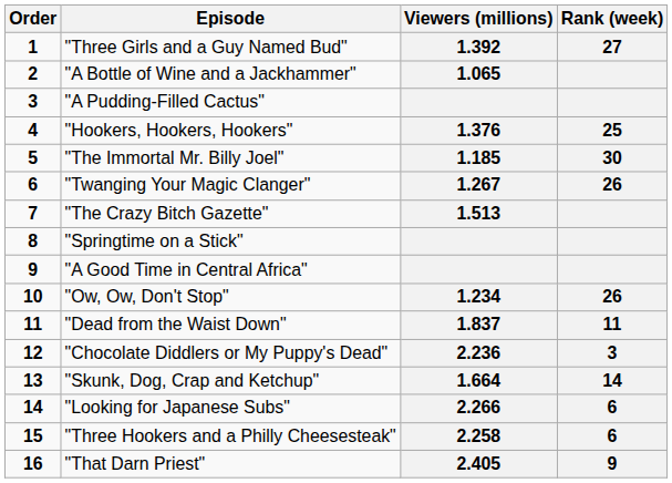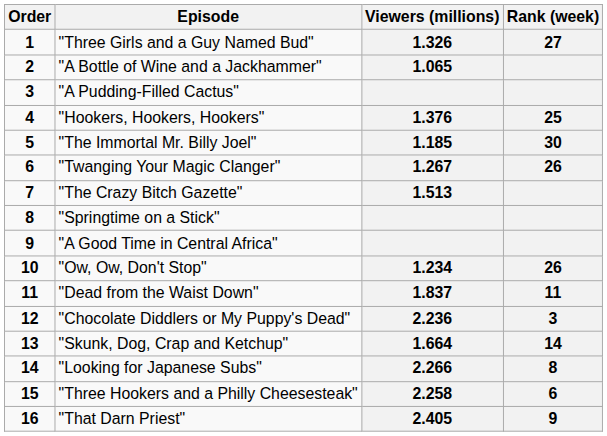 <table class="wikitable sortable">
 <tr>
 <th>Order</th>
 <th>Episode</th>
 <th>Viewers (millions)</th>
 <th>Rank (week)</th>
 </tr>
 <tr>
 <td style="text-align:center"><strong>1</strong></td>
 <td>"Three Girls and a Guy Named Bud"</td>
-<th>1.392</th>
+<th>1.326</th>
 <th>27</th>
 </tr>
 <tr>
 <td style="text-align:center"><strong>2</strong></td>
 <td>"A Bottle of Wine and a Jackhammer"</td>
 <th>1.065</th>
 <th></th>
 </tr>
 <tr>
 <td style="text-align:center"><strong>3</strong></td>
 <td>"A Pudding-Filled Cactus"</td>
 <th></th>
 <th></th>
 </tr>
 <tr>
 <td style="text-align:center"><strong>4</strong></td>
 <td>"Hookers, Hookers, Hookers"</td>
 <th>1.376</th>
 <th>25</th>
 </tr>
 <tr>
 <td style="text-align:center"><strong>5</strong></td>
 <td>"The Immortal Mr. Billy Joel"</td>
 <th>1.185</th>
 <th>30</th>
 </tr>
 <tr>
 <td style="text-align:center"><strong>6</strong></td>
 <td>"Twanging Your Magic Clanger"</td>
 <th>1.267</th>
 <th>26</th>
 </tr>
 <tr>
 <td style="text-align:center"><strong>7</strong></td>
 <td>"The Crazy Bitch Gazette"</td>
 <th>1.513</th>
 <th></th>
 </tr>
 <tr>
 <td style="text-align:center"><strong>8</strong></td>
 <td>"Springtime on a Stick"</td>
 <th></th>
 <th></th>
 </tr>
 <tr>
 <td style="text-align:center"><strong>9</strong></td>
 <td>"A Good Time in Central Africa"</td>
 <th></th>
 <th></th>
 </tr>
 <tr>
 <td style="text-align:center"><strong>10</strong></td>
 <td>"Ow, Ow, Don't Stop"</td>
 <th>1.234</th>
 <th>26</th>
 </tr>
 <tr>
 <td style="text-align:center"><strong>11</strong></td>
 <td>"Dead from the Waist Down"</td>
 <th>1.837</th>
 <th>11</th>
 </tr>
 <tr>
 <td style="text-align:center"><strong>12</strong></td>
 <td>"Chocolate Diddlers or My Puppy's Dead"</td>
 <th>2.236</th>
 <th>3</th>
 </tr>
 <tr>
 <td style="text-align:center"><strong>13</strong></td>
 <td>"Skunk, Dog, Crap and Ketchup"</td>
 <th>1.664</th>
 <th>14</th>
 </tr>
 <tr>
 <td style="text-align:center"><strong>14</strong></td>
 <td>"Looking for Japanese Subs"</td>
 <th>2.266</th>
-<th>6</th>
+<th>8</th>
 </tr>
 <tr>
 <td style="text-align:center"><strong>15</strong></td>
 <td>"Three Hookers and a Philly Cheesesteak"</td>
 <th>2.258</th>
 <th>6</th>
 </tr>
 <tr>
 <td style="text-align:center"><strong>16</strong></td>
 <td>"That Darn Priest"</td>
 <th>2.405</th>
 <th>9</th>
 </tr>
 </table>
